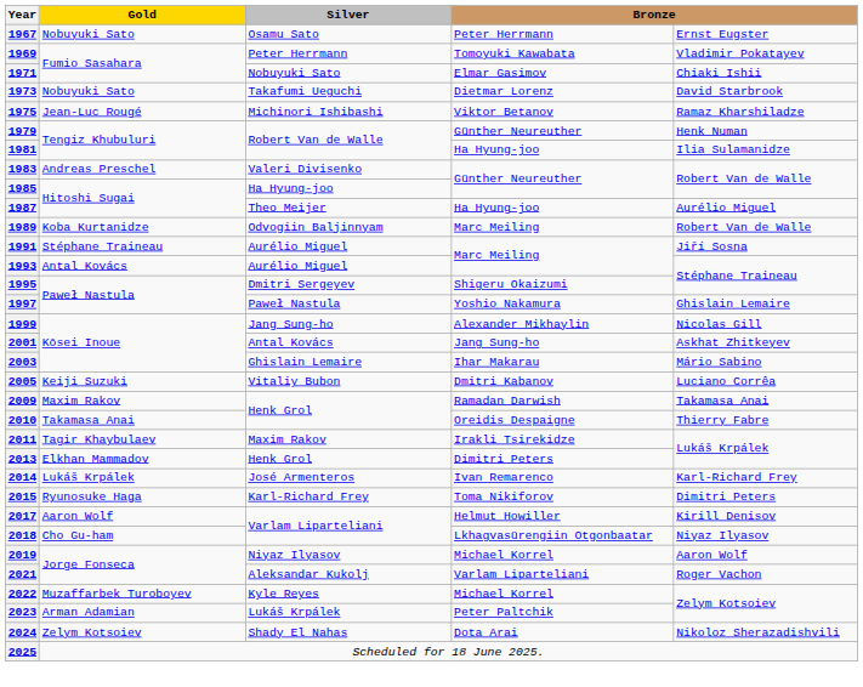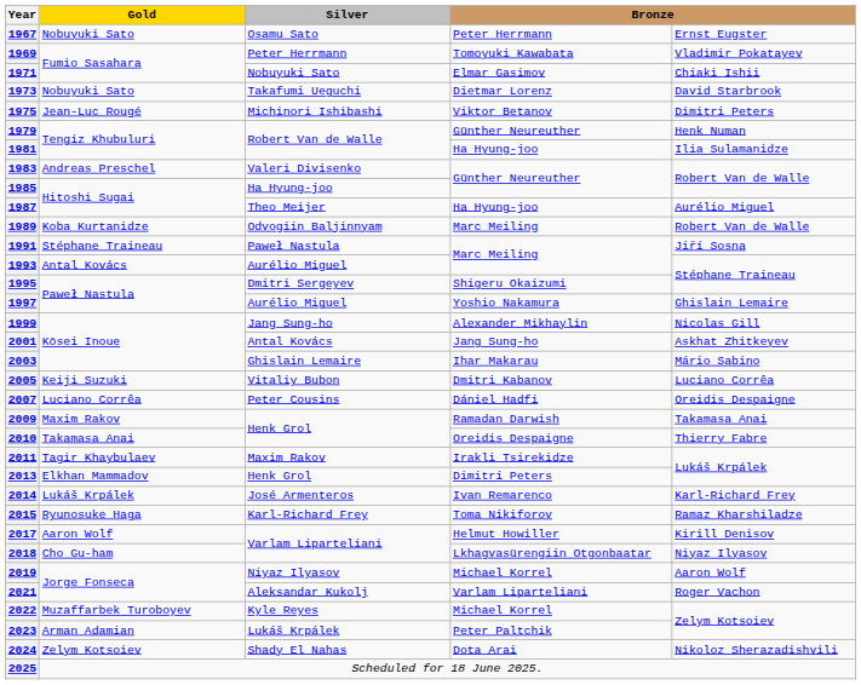 <table class=wikitable>
 <tr align=center>
 <th>Year</th>
 <td bgcolor=gold width=220><strong>Gold</strong></td>
 <td bgcolor=silver width=220><strong>Silver</strong></td>
 <td bgcolor=cc9966 colspan=2 width=440><strong>Bronze</strong></td>
 </tr>
 <tr>
 <th> <a href='#'>1967</a></th>
 <td> <a href='#'>Nobuyuki Sato</a></td>
 <td> <a href='#'>Osamu Sato</a></td>
 <td> <a href='#'>Peter Herrmann</a></td>
 <td> <a href='#'>Ernst Eugster</a></td>
 </tr>
 <tr>
 <th> <a href='#'>1969</a></th>
 <td rowspan=2> <a href='#'>Fumio Sasahara</a></td>
 <td> <a href='#'>Peter Herrmann</a></td>
 <td> <a href='#'>Tomoyuki Kawabata</a></td>
 <td> <a href='#'>Vladimir Pokatayev</a></td>
 </tr>
 <tr>
 <th> <a href='#'>1971</a></th>
 <td> <a href='#'>Nobuyuki Sato</a></td>
 <td> <a href='#'>Elmar Gasimov</a></td>
 <td> <a href='#'>Chiaki Ishii</a></td>
 </tr>
 <tr>
 <th> <a href='#'>1973</a></th>
 <td> <a href='#'>Nobuyuki Sato</a></td>
 <td> <a href='#'>Takafumi Ueguchi</a></td>
 <td> <a href='#'>Dietmar Lorenz</a></td>
 <td> <a href='#'>David Starbrook</a></td>
 </tr>
 <tr>
 <th> <a href='#'>1975</a></th>
 <td> <a href='#'>Jean-Luc Rougé</a></td>
 <td> <a href='#'>Michinori Ishibashi</a></td>
 <td> <a href='#'>Viktor Betanov</a></td>
-<td> <a href='#'>Ramaz Kharshiladze</a></td>
+<td> <a href='#'>Dimitri Peters</a></td>
 </tr>
 <tr>
 <th> <a href='#'>1979</a></th>
 <td rowspan=2> <a href='#'>Tengiz Khubuluri</a></td>
 <td rowspan=2> <a href='#'>Robert Van de Walle</a></td>
 <td> <a href='#'>Günther Neureuther</a></td>
 <td> <a href='#'>Henk Numan</a></td>
 </tr>
 <tr>
 <th> <a href='#'>1981</a></th>
 <td> <a href='#'>Ha Hyung-joo</a></td>
 <td> <a href='#'>Ilia Sulamanidze</a></td>
 </tr>
 <tr>
 <th> <a href='#'>1983</a></th>
 <td> <a href='#'>Andreas Preschel</a></td>
 <td> <a href='#'>Valeri Divisenko</a></td>
 <td rowspan=2> <a href='#'>Günther Neureuther</a></td>
 <td rowspan=2> <a href='#'>Robert Van de Walle</a></td>
 </tr>
 <tr>
 <th> <a href='#'>1985</a></th>
 <td rowspan=2> <a href='#'>Hitoshi Sugai</a></td>
 <td> <a href='#'>Ha Hyung-joo</a></td>
 </tr>
 <tr>
 <th> <a href='#'>1987</a></th>
 <td> <a href='#'>Theo Meijer</a></td>
 <td> <a href='#'>Ha Hyung-joo</a></td>
 <td> <a href='#'>Aurélio Miguel</a></td>
 </tr>
 <tr>
 <th> <a href='#'>1989</a></th>
 <td> <a href='#'>Koba Kurtanidze</a></td>
 <td> <a href='#'>Odvogiin Baljinnyam</a></td>
 <td> <a href='#'>Marc Meiling</a></td>
 <td> <a href='#'>Robert Van de Walle</a></td>
 </tr>
 <tr>
 <th> <a href='#'>1991</a></th>
 <td> <a href='#'>Stéphane Traineau</a></td>
-<td> <a href='#'>Aurélio Miguel</a></td>
+<td> <a href='#'>Paweł Nastula</a></td>
 <td rowspan=2> <a href='#'>Marc Meiling</a></td>
 <td> <a href='#'>Jiří Sosna</a></td>
 </tr>
 <tr>
 <th> <a href='#'>1993</a></th>
 <td> <a href='#'>Antal Kovács</a></td>
 <td> <a href='#'>Aurélio Miguel</a></td>
 <td rowspan=2> <a href='#'>Stéphane Traineau</a></td>
 </tr>
 <tr>
 <th> <a href='#'>1995</a></th>
 <td rowspan=2> <a href='#'>Paweł Nastula</a></td>
 <td> <a href='#'>Dmitri Sergeyev</a></td>
 <td> <a href='#'>Shigeru Okaizumi</a></td>
 </tr>
 <tr>
 <th> <a href='#'>1997</a></th>
-<td> <a href='#'>Paweł Nastula</a></td>
+<td> <a href='#'>Aurélio Miguel</a></td>
 <td> <a href='#'>Yoshio Nakamura</a></td>
 <td> <a href='#'>Ghislain Lemaire</a></td>
 </tr>
 <tr>
 <th> <a href='#'>1999</a></th>
 <td rowspan=3> <a href='#'>Kōsei Inoue</a></td>
 <td> <a href='#'>Jang Sung-ho</a></td>
 <td> <a href='#'>Alexander Mikhaylin</a></td>
 <td> <a href='#'>Nicolas Gill</a></td>
 </tr>
 <tr>
 <th> <a href='#'>2001</a></th>
 <td> <a href='#'>Antal Kovács</a></td>
 <td> <a href='#'>Jang Sung-ho</a></td>
 <td> <a href='#'>Askhat Zhitkeyev</a></td>
 </tr>
 <tr>
 <th> <a href='#'>2003</a></th>
 <td> <a href='#'>Ghislain Lemaire</a></td>
 <td> <a href='#'>Ihar Makarau</a></td>
 <td> <a href='#'>Mário Sabino</a></td>
 </tr>
 <tr>
 <th> <a href='#'>2005</a></th>
 <td> <a href='#'>Keiji Suzuki</a></td>
 <td> <a href='#'>Vitaliy Bubon</a></td>
 <td> <a href='#'>Dmitri Kabanov</a></td>
 <td> <a href='#'>Luciano Corrêa</a></td>
+</tr>
+<tr>
+<th> <a href='#'>2007</a></th>
+<td> <a href='#'>Luciano Corrêa</a></td>
+<td> <a href='#'>Peter Cousins</a></td>
+<td> <a href='#'>Dániel Hadfi</a></td>
+<td> <a href='#'>Oreidis Despaigne</a></td>
 </tr>
 <tr>
 <th> <a href='#'>2009</a></th>
 <td> <a href='#'>Maxim Rakov</a></td>
 <td rowspan=2> <a href='#'>Henk Grol</a></td>
 <td> <a href='#'>Ramadan Darwish</a></td>
 <td> <a href='#'>Takamasa Anai</a></td>
 </tr>
 <tr>
 <th> <a href='#'>2010</a></th>
 <td> <a href='#'>Takamasa Anai</a></td>
 <td> <a href='#'>Oreidis Despaigne</a></td>
 <td> <a href='#'>Thierry Fabre</a></td>
 </tr>
 <tr>
 <th> <a href='#'>2011</a></th>
 <td> <a href='#'>Tagir Khaybulaev</a></td>
 <td> <a href='#'>Maxim Rakov</a></td>
 <td> <a href='#'>Irakli Tsirekidze</a></td>
 <td rowspan=2> <a href='#'>Lukáš Krpálek</a></td>
 </tr>
 <tr>
 <th> <a href='#'>2013</a></th>
 <td> <a href='#'>Elkhan Mammadov</a></td>
 <td> <a href='#'>Henk Grol</a></td>
 <td> <a href='#'>Dimitri Peters</a></td>
 </tr>
 <tr>
 <th> <a href='#'>2014</a></th>
 <td> <a href='#'>Lukáš Krpálek</a></td>
 <td> <a href='#'>José Armenteros</a></td>
 <td> <a href='#'>Ivan Remarenco</a></td>
 <td> <a href='#'>Karl-Richard Frey</a></td>
 </tr>
 <tr>
 <th> <a href='#'>2015</a></th>
 <td> <a href='#'>Ryunosuke Haga</a></td>
 <td> <a href='#'>Karl-Richard Frey</a></td>
 <td> <a href='#'>Toma Nikiforov</a></td>
-<td> <a href='#'>Dimitri Peters</a></td>
+<td> <a href='#'>Ramaz Kharshiladze</a></td>
 </tr>
 <tr>
 <th> <a href='#'>2017</a></th>
 <td> <a href='#'>Aaron Wolf</a></td>
 <td rowspan=2> <a href='#'>Varlam Liparteliani</a></td>
 <td> <a href='#'>Helmut Howiller</a></td>
 <td> <a href='#'>Kirill Denisov</a></td>
 </tr>
 <tr>
 <th> <a href='#'>2018</a></th>
 <td> <a href='#'>Cho Gu-ham</a></td>
 <td> <a href='#'>Lkhagvasürengiin Otgonbaatar</a></td>
 <td> <a href='#'>Niyaz Ilyasov</a></td>
 </tr>
 <tr>
 <th> <a href='#'>2019</a></th>
 <td rowspan=2> <a href='#'>Jorge Fonseca</a></td>
 <td> <a href='#'>Niyaz Ilyasov</a></td>
 <td> <a href='#'>Michael Korrel</a></td>
 <td> <a href='#'>Aaron Wolf</a></td>
 </tr>
 <tr>
 <th> <a href='#'>2021</a></th>
 <td> <a href='#'>Aleksandar Kukolj</a></td>
 <td> <a href='#'>Varlam Liparteliani</a></td>
 <td> <a href='#'>Roger Vachon</a></td>
 </tr>
 <tr>
 <th> <a href='#'>2022</a></th>
 <td> <a href='#'>Muzaffarbek Turoboyev</a></td>
 <td> <a href='#'>Kyle Reyes</a></td>
 <td> <a href='#'>Michael Korrel</a></td>
 <td rowspan=2> <a href='#'>Zelym Kotsoiev</a></td>
 </tr>
 <tr>
 <th> <a href='#'>2023</a></th>
 <td> <a href='#'>Arman Adamian</a></td>
 <td> <a href='#'>Lukáš Krpálek</a></td>
 <td> <a href='#'>Peter Paltchik</a></td>
 </tr>
 <tr>
 <th> <a href='#'>2024</a></th>
 <td> <a href='#'>Zelym Kotsoiev</a></td>
 <td> <a href='#'>Shady El Nahas</a></td>
 <td> <a href='#'>Dota Arai</a></td>
 <td> <a href='#'>Nikoloz Sherazadishvili</a></td>
 </tr>
 <tr>
 <th> <a href='#'>2025</a></th>
 <td colspan=4 align=center><em>Scheduled for 18 June 2025.</em></td>
 </tr>
 </table>
